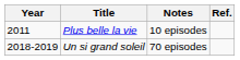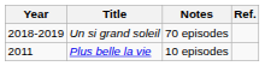 <table class="wikitable">
 <tr>
 <th>Year</th>
 <th>Title</th>
 <th>Notes</th>
 <th>Ref.</th>
 </tr>
 <tr>
+<td>2018-2019</td>
+<td><em>Un si grand soleil</em></td>
+<td>70 episodes</td>
+<td></td>
+</tr>
+<tr>
 <td>2011</td>
 <td><em><a href='#'>Plus belle la vie</a></em></td>
 <td>10 episodes</td>
 <td></td>
 </tr>
-<tr>
-<td>2018-2019</td>
-<td><em>Un si grand soleil</em></td>
-<td>70 episodes</td>
-<td></td>
-</tr>
 </table>
